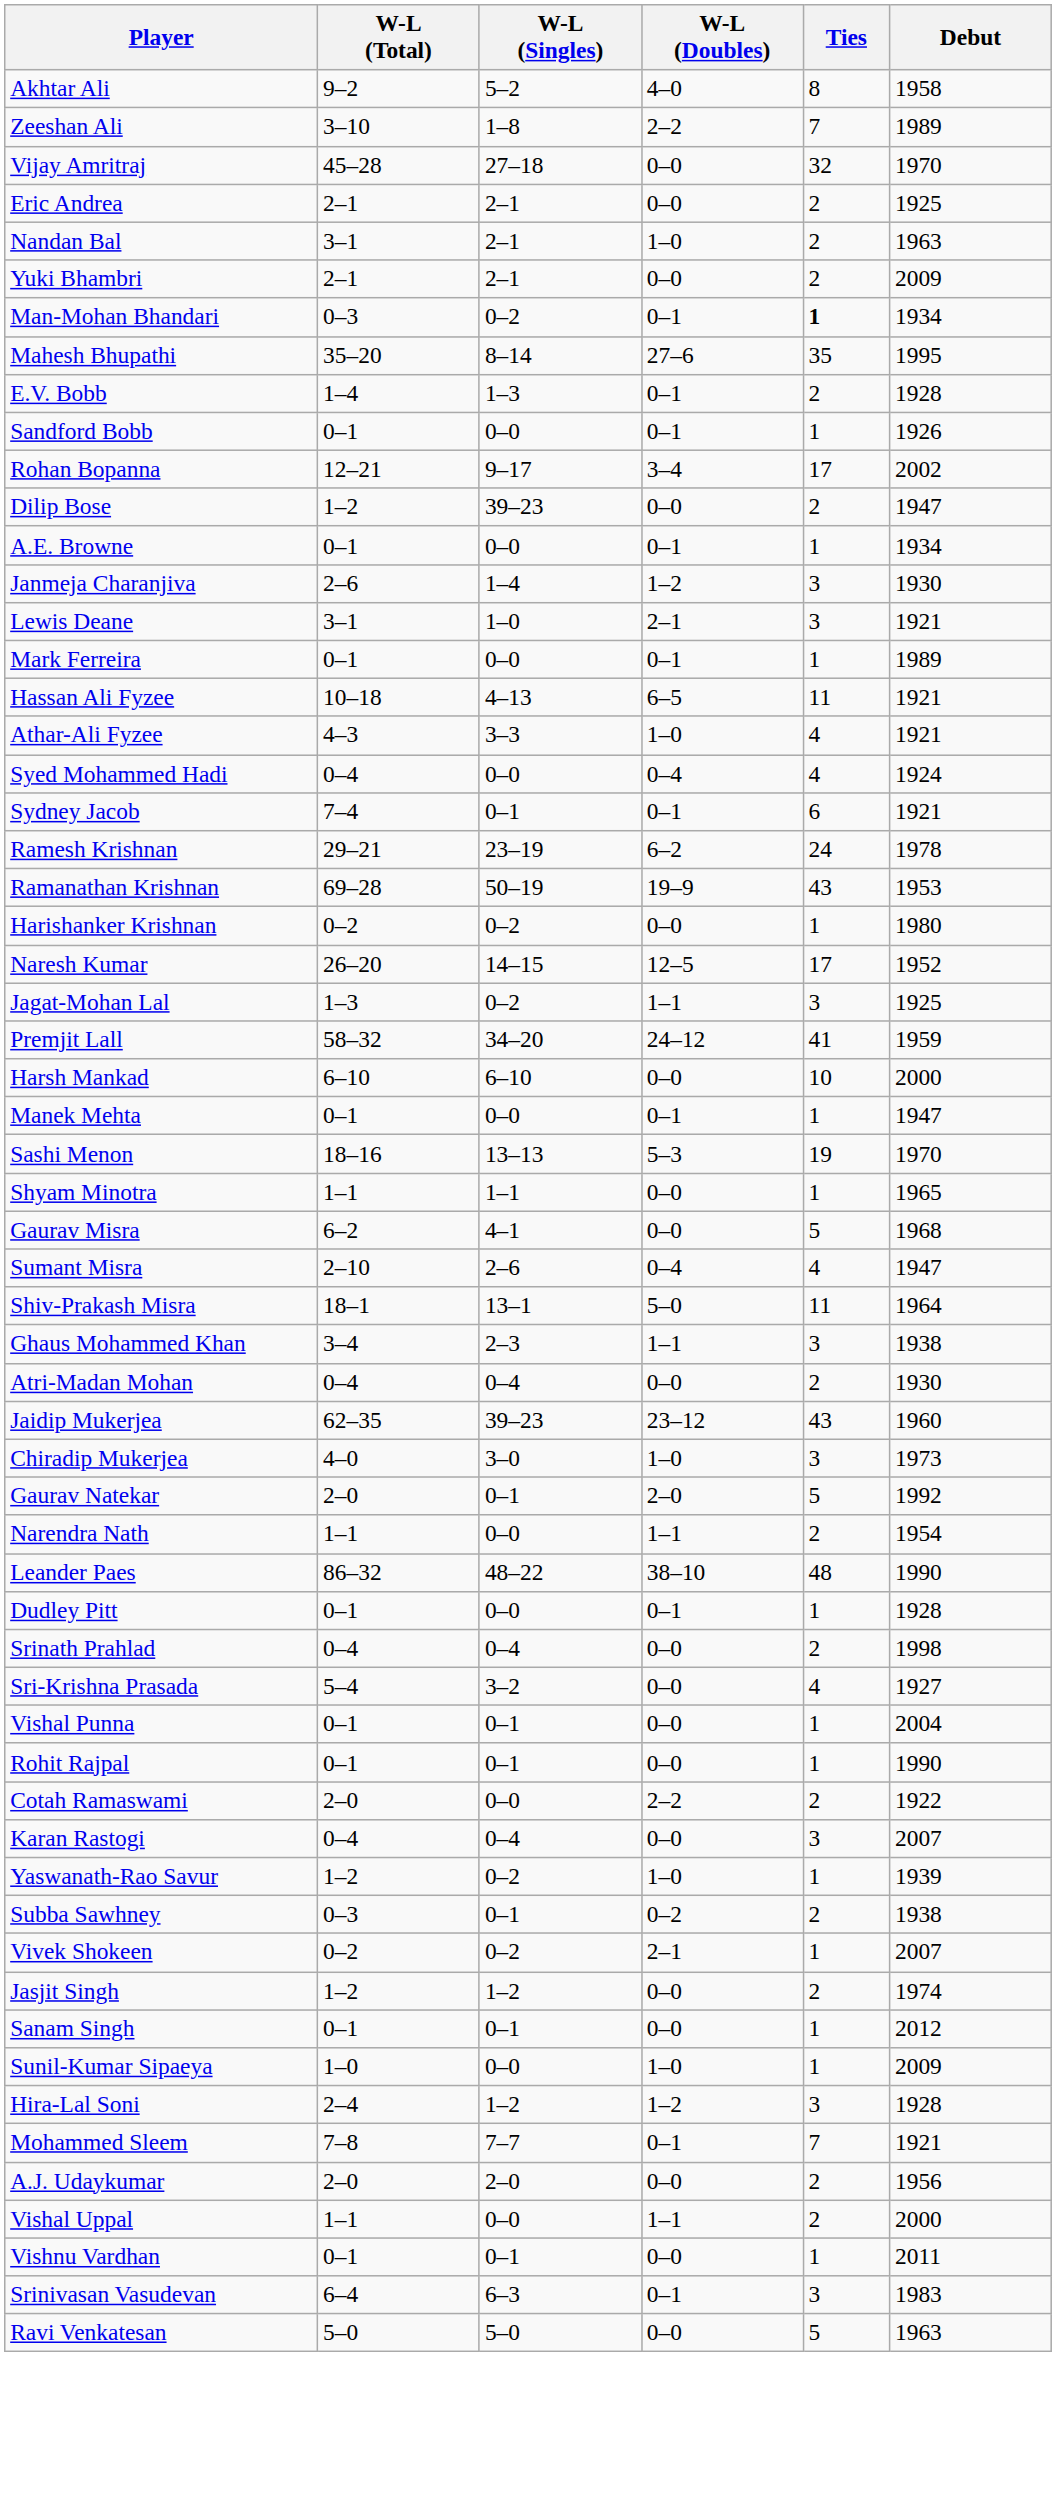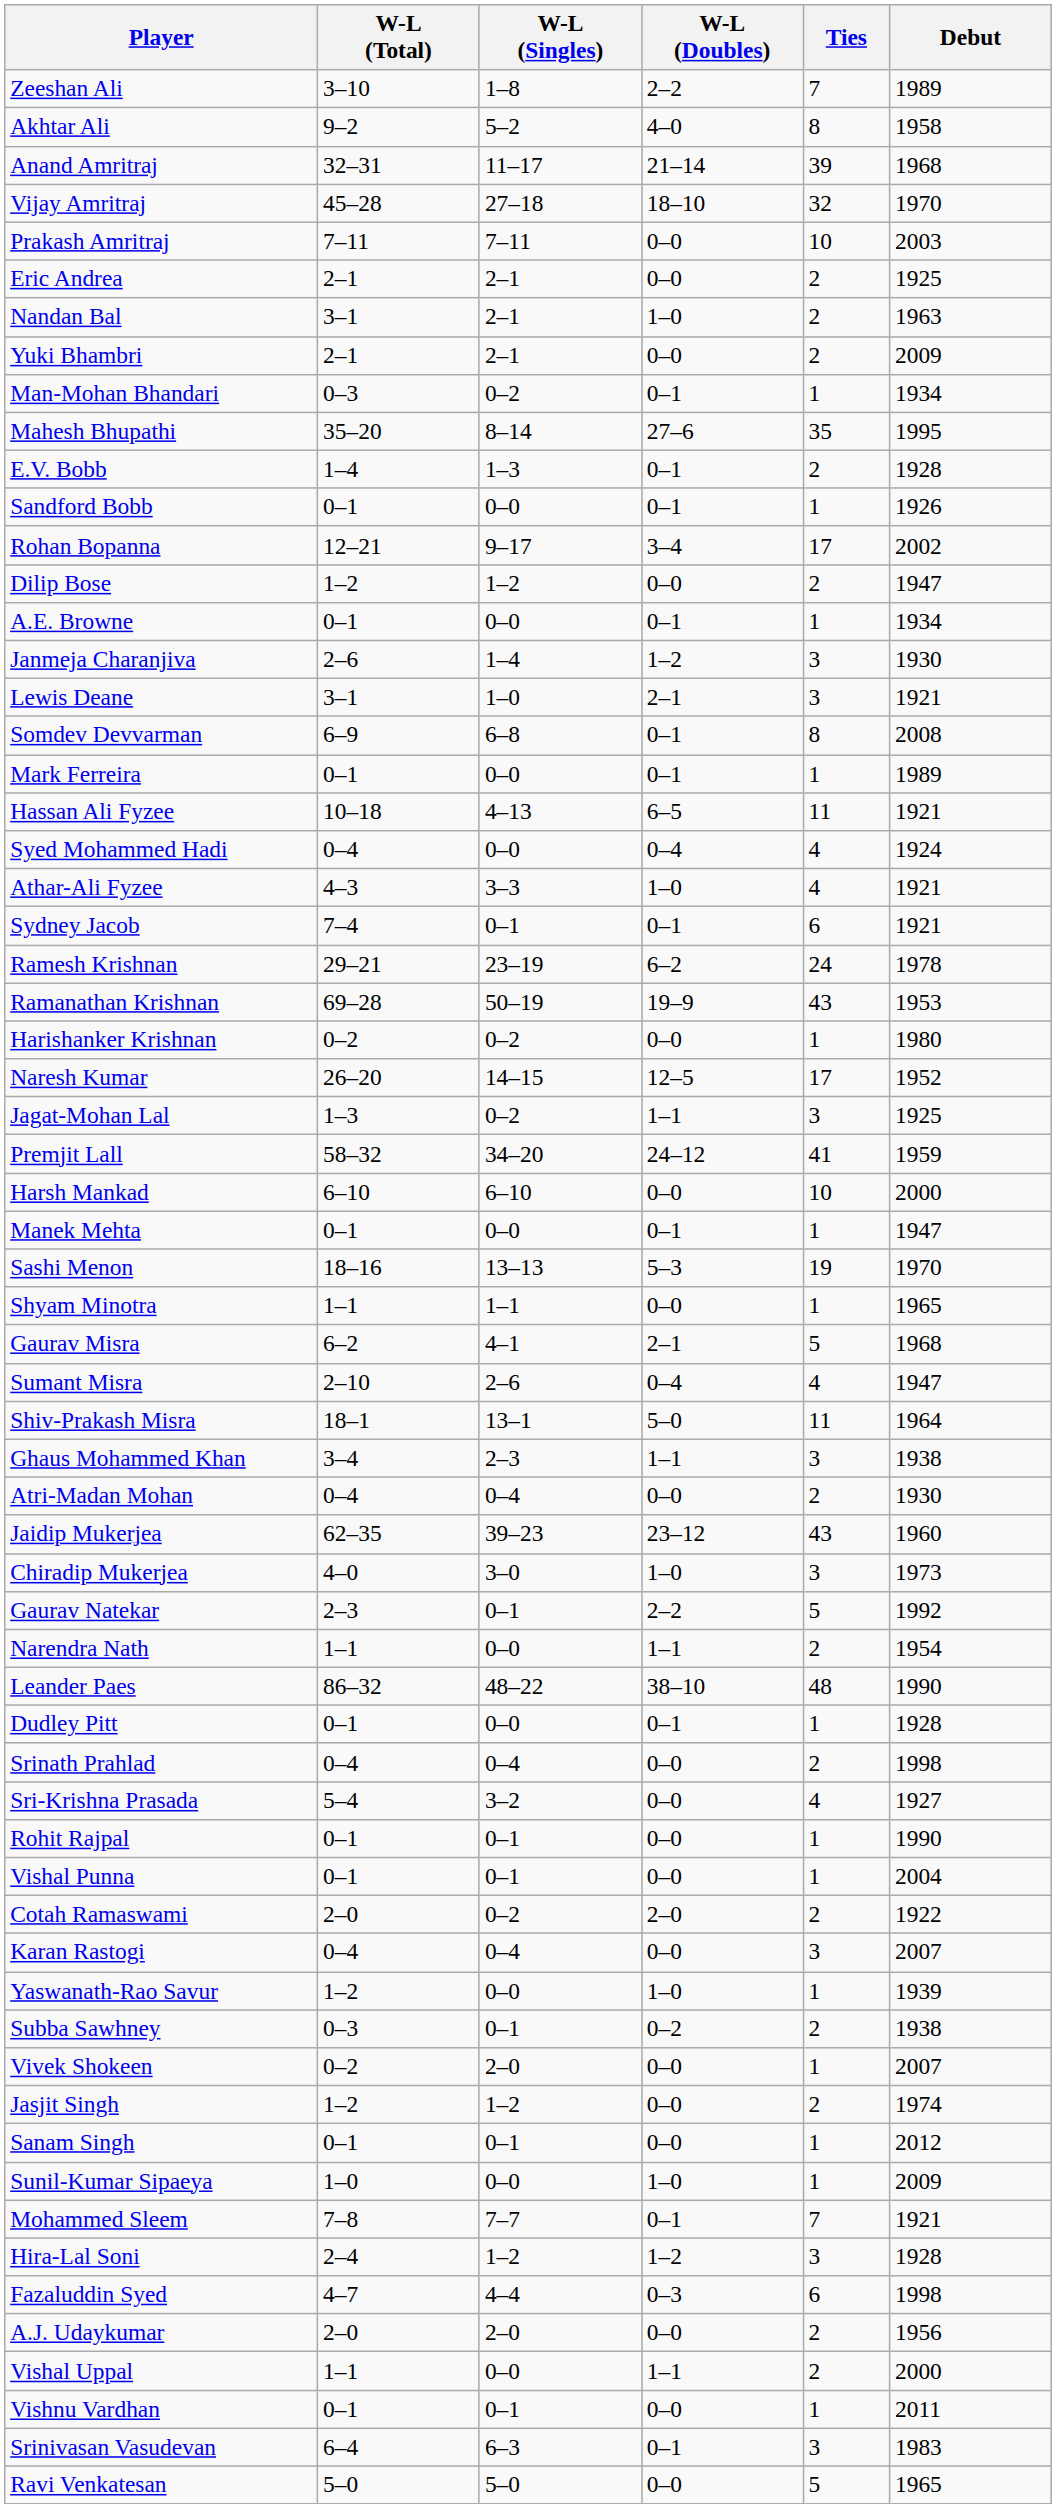 <table class="wikitable sortable" style=font-size:97%>
 <tr>
 <th width=200><a href='#'>Player</a></th>
 <th width=100>W-L<br>(Total)</th>
 <th width=100>W-L<br>(<a href='#'>Singles</a>)</th>
 <th width=100>W-L<br>(<a href='#'>Doubles</a>)</th>
 <th width=50><a href='#'>Ties</a></th>
 <th width=100>Debut</th>
 </tr>
 <tr>
+<td><a href='#'>Zeeshan Ali</a></td>
+<td>3–10</td>
+<td>1–8</td>
+<td>2–2</td>
+<td>7</td>
+<td>1989</td>
+</tr>
+<tr>
 <td><a href='#'>Akhtar Ali</a></td>
 <td>9–2</td>
 <td>5–2</td>
 <td>4–0</td>
 <td>8</td>
 <td>1958</td>
 </tr>
 <tr>
-<td><a href='#'>Zeeshan Ali</a></td>
-<td>3–10</td>
-<td>1–8</td>
-<td>2–2</td>
-<td>7</td>
-<td>1989</td>
+<td><a href='#'>Anand Amritraj</a></td>
+<td>32–31</td>
+<td>11–17</td>
+<td>21–14</td>
+<td>39</td>
+<td>1968</td>
 </tr>
 <tr>
 <td><a href='#'>Vijay Amritraj</a></td>
 <td>45–28</td>
 <td>27–18</td>
-<td>0–0</td>
+<td>18–10</td>
 <td>32</td>
 <td>1970</td>
+</tr>
+<tr>
+<td><a href='#'>Prakash Amritraj</a></td>
+<td>7–11</td>
+<td>7–11</td>
+<td>0–0</td>
+<td>10</td>
+<td>2003</td>
 </tr>
 <tr>
 <td><a href='#'>Eric Andrea</a></td>
 <td>2–1</td>
 <td>2–1</td>
 <td>0–0</td>
 <td>2</td>
 <td>1925</td>
 </tr>
 <tr>
 <td><a href='#'>Nandan Bal</a></td>
 <td>3–1</td>
 <td>2–1</td>
 <td>1–0</td>
 <td>2</td>
 <td>1963</td>
 </tr>
 <tr>
 <td><a href='#'>Yuki Bhambri</a></td>
 <td>2–1</td>
 <td>2–1</td>
 <td>0–0</td>
 <td>2</td>
 <td>2009</td>
 </tr>
 <tr>
 <td><a href='#'>Man-Mohan Bhandari</a></td>
 <td>0–3</td>
 <td>0–2</td>
 <td>0–1</td>
-<td><strong>1</strong></td>
+<td>1</td>
 <td>1934</td>
 </tr>
 <tr>
 <td><a href='#'>Mahesh Bhupathi</a></td>
 <td>35–20</td>
 <td>8–14</td>
 <td>27–6</td>
 <td>35</td>
 <td>1995</td>
 </tr>
 <tr>
 <td><a href='#'>E.V. Bobb</a></td>
 <td>1–4</td>
 <td>1–3</td>
 <td>0–1</td>
 <td>2</td>
 <td>1928</td>
 </tr>
 <tr>
 <td><a href='#'>Sandford Bobb</a></td>
 <td>0–1</td>
 <td>0–0</td>
 <td>0–1</td>
 <td>1</td>
 <td>1926</td>
 </tr>
 <tr>
 <td><a href='#'>Rohan Bopanna</a></td>
 <td>12–21</td>
 <td>9–17</td>
 <td>3–4</td>
 <td>17</td>
 <td>2002</td>
 </tr>
 <tr>
 <td><a href='#'>Dilip Bose</a></td>
 <td>1–2</td>
-<td>39–23</td>
+<td>1–2</td>
 <td>0–0</td>
 <td>2</td>
 <td>1947</td>
 </tr>
 <tr>
 <td><a href='#'>A.E. Browne</a></td>
 <td>0–1</td>
 <td>0–0</td>
 <td>0–1</td>
 <td>1</td>
 <td>1934</td>
 </tr>
 <tr>
 <td><a href='#'>Janmeja Charanjiva</a></td>
 <td>2–6</td>
 <td>1–4</td>
 <td>1–2</td>
 <td>3</td>
 <td>1930</td>
 </tr>
 <tr>
 <td><a href='#'>Lewis Deane</a></td>
 <td>3–1</td>
 <td>1–0</td>
 <td>2–1</td>
 <td>3</td>
 <td>1921</td>
 </tr>
 <tr>
+<td><a href='#'>Somdev Devvarman</a></td>
+<td>6–9</td>
+<td>6–8</td>
+<td>0–1</td>
+<td>8</td>
+<td>2008</td>
+</tr>
+<tr>
 <td><a href='#'>Mark Ferreira</a></td>
 <td>0–1</td>
 <td>0–0</td>
 <td>0–1</td>
 <td>1</td>
 <td>1989</td>
 </tr>
 <tr>
 <td><a href='#'>Hassan Ali Fyzee</a></td>
 <td>10–18</td>
 <td>4–13</td>
 <td>6–5</td>
 <td>11</td>
 <td>1921</td>
 </tr>
 <tr>
+<td><a href='#'>Syed Mohammed Hadi</a></td>
+<td>0–4</td>
+<td>0–0</td>
+<td>0–4</td>
+<td>4</td>
+<td>1924</td>
+</tr>
+<tr>
 <td><a href='#'>Athar-Ali Fyzee</a></td>
 <td>4–3</td>
 <td>3–3</td>
 <td>1–0</td>
 <td>4</td>
 <td>1921</td>
-</tr>
-<tr>
-<td><a href='#'>Syed Mohammed Hadi</a></td>
-<td>0–4</td>
-<td>0–0</td>
-<td>0–4</td>
-<td>4</td>
-<td>1924</td>
 </tr>
 <tr>
 <td><a href='#'>Sydney Jacob</a></td>
 <td>7–4</td>
 <td>0–1</td>
 <td>0–1</td>
 <td>6</td>
 <td>1921</td>
 </tr>
 <tr>
 <td><a href='#'>Ramesh Krishnan</a></td>
 <td>29–21</td>
 <td>23–19</td>
 <td>6–2</td>
 <td>24</td>
 <td>1978</td>
 </tr>
 <tr>
 <td><a href='#'>Ramanathan Krishnan</a></td>
 <td>69–28</td>
 <td>50–19</td>
 <td>19–9</td>
 <td>43</td>
 <td>1953</td>
 </tr>
 <tr>
 <td><a href='#'>Harishanker Krishnan</a></td>
 <td>0–2</td>
 <td>0–2</td>
 <td>0–0</td>
 <td>1</td>
 <td>1980</td>
 </tr>
 <tr>
 <td><a href='#'>Naresh Kumar</a></td>
 <td>26–20</td>
 <td>14–15</td>
 <td>12–5</td>
 <td>17</td>
 <td>1952</td>
 </tr>
 <tr>
 <td><a href='#'>Jagat-Mohan Lal</a></td>
 <td>1–3</td>
 <td>0–2</td>
 <td>1–1</td>
 <td>3</td>
 <td>1925</td>
 </tr>
 <tr>
 <td><a href='#'>Premjit Lall</a></td>
 <td>58–32</td>
 <td>34–20</td>
 <td>24–12</td>
 <td>41</td>
 <td>1959</td>
 </tr>
 <tr>
 <td><a href='#'>Harsh Mankad</a></td>
 <td>6–10</td>
 <td>6–10</td>
 <td>0–0</td>
 <td>10</td>
 <td>2000</td>
 </tr>
 <tr>
 <td><a href='#'>Manek Mehta</a></td>
 <td>0–1</td>
 <td>0–0</td>
 <td>0–1</td>
 <td>1</td>
 <td>1947</td>
 </tr>
 <tr>
 <td><a href='#'>Sashi Menon</a></td>
 <td>18–16</td>
 <td>13–13</td>
 <td>5–3</td>
 <td>19</td>
 <td>1970</td>
 </tr>
 <tr>
 <td><a href='#'>Shyam Minotra</a></td>
 <td>1–1</td>
 <td>1–1</td>
 <td>0–0</td>
 <td>1</td>
 <td>1965</td>
 </tr>
 <tr>
 <td><a href='#'>Gaurav Misra</a></td>
 <td>6–2</td>
 <td>4–1</td>
-<td>0–0</td>
+<td>2–1</td>
 <td>5</td>
 <td>1968</td>
 </tr>
 <tr>
 <td><a href='#'>Sumant Misra</a></td>
 <td>2–10</td>
 <td>2–6</td>
 <td>0–4</td>
 <td>4</td>
 <td>1947</td>
 </tr>
 <tr>
 <td><a href='#'>Shiv-Prakash Misra</a></td>
 <td>18–1</td>
 <td>13–1</td>
 <td>5–0</td>
 <td>11</td>
 <td>1964</td>
 </tr>
 <tr>
 <td><a href='#'>Ghaus Mohammed Khan</a></td>
 <td>3–4</td>
 <td>2–3</td>
 <td>1–1</td>
 <td>3</td>
 <td>1938</td>
 </tr>
 <tr>
 <td><a href='#'>Atri-Madan Mohan</a></td>
 <td>0–4</td>
 <td>0–4</td>
 <td>0–0</td>
 <td>2</td>
 <td>1930</td>
 </tr>
 <tr>
 <td><a href='#'>Jaidip Mukerjea</a></td>
 <td>62–35</td>
 <td>39–23</td>
 <td>23–12</td>
 <td>43</td>
 <td>1960</td>
 </tr>
 <tr>
 <td><a href='#'>Chiradip Mukerjea</a></td>
 <td>4–0</td>
 <td>3–0</td>
 <td>1–0</td>
 <td>3</td>
 <td>1973</td>
 </tr>
 <tr>
 <td><a href='#'>Gaurav Natekar</a></td>
-<td>2–0</td>
+<td>2–3</td>
 <td>0–1</td>
-<td>2–0</td>
+<td>2–2</td>
 <td>5</td>
 <td>1992</td>
 </tr>
 <tr>
 <td><a href='#'>Narendra Nath</a></td>
 <td>1–1</td>
 <td>0–0</td>
 <td>1–1</td>
 <td>2</td>
 <td>1954</td>
 </tr>
 <tr>
 <td><a href='#'>Leander Paes</a></td>
 <td>86–32</td>
 <td>48–22</td>
 <td>38–10</td>
 <td>48</td>
 <td>1990</td>
 </tr>
 <tr>
 <td><a href='#'>Dudley Pitt</a></td>
 <td>0–1</td>
 <td>0–0</td>
 <td>0–1</td>
 <td>1</td>
 <td>1928</td>
 </tr>
 <tr>
 <td><a href='#'>Srinath Prahlad</a></td>
 <td>0–4</td>
 <td>0–4</td>
 <td>0–0</td>
 <td>2</td>
 <td>1998</td>
 </tr>
 <tr>
 <td><a href='#'>Sri-Krishna Prasada</a></td>
 <td>5–4</td>
 <td>3–2</td>
 <td>0–0</td>
 <td>4</td>
 <td>1927</td>
 </tr>
 <tr>
+<td><a href='#'>Rohit Rajpal</a></td>
+<td>0–1</td>
+<td>0–1</td>
+<td>0–0</td>
+<td>1</td>
+<td>1990</td>
+</tr>
+<tr>
 <td><a href='#'>Vishal Punna</a></td>
 <td>0–1</td>
 <td>0–1</td>
 <td>0–0</td>
 <td>1</td>
 <td>2004</td>
 </tr>
 <tr>
-<td><a href='#'>Rohit Rajpal</a></td>
-<td>0–1</td>
-<td>0–1</td>
-<td>0–0</td>
-<td>1</td>
-<td>1990</td>
-</tr>
-<tr>
 <td><a href='#'>Cotah Ramaswami</a></td>
 <td>2–0</td>
-<td>0–0</td>
-<td>2–2</td>
+<td>0–2</td>
+<td>2–0</td>
 <td>2</td>
 <td>1922</td>
 </tr>
 <tr>
 <td><a href='#'>Karan Rastogi</a></td>
 <td>0–4</td>
 <td>0–4</td>
 <td>0–0</td>
 <td>3</td>
 <td>2007</td>
 </tr>
 <tr>
 <td><a href='#'>Yaswanath-Rao Savur</a></td>
 <td>1–2</td>
-<td>0–2</td>
+<td>0–0</td>
 <td>1–0</td>
 <td>1</td>
 <td>1939</td>
 </tr>
 <tr>
 <td><a href='#'>Subba Sawhney</a></td>
 <td>0–3</td>
 <td>0–1</td>
 <td>0–2</td>
 <td>2</td>
 <td>1938</td>
 </tr>
 <tr>
 <td><a href='#'>Vivek Shokeen</a></td>
 <td>0–2</td>
-<td>0–2</td>
-<td>2–1</td>
+<td>2–0</td>
+<td>0–0</td>
 <td>1</td>
 <td>2007</td>
 </tr>
 <tr>
 <td><a href='#'>Jasjit Singh</a></td>
 <td>1–2</td>
 <td>1–2</td>
 <td>0–0</td>
 <td>2</td>
 <td>1974</td>
 </tr>
 <tr>
 <td><a href='#'>Sanam Singh</a></td>
 <td>0–1</td>
 <td>0–1</td>
 <td>0–0</td>
 <td>1</td>
 <td>2012</td>
 </tr>
 <tr>
 <td><a href='#'>Sunil-Kumar Sipaeya</a></td>
 <td>1–0</td>
 <td>0–0</td>
 <td>1–0</td>
 <td>1</td>
 <td>2009</td>
 </tr>
 <tr>
+<td><a href='#'>Mohammed Sleem</a></td>
+<td>7–8</td>
+<td>7–7</td>
+<td>0–1</td>
+<td>7</td>
+<td>1921</td>
+</tr>
+<tr>
 <td><a href='#'>Hira-Lal Soni</a></td>
 <td>2–4</td>
 <td>1–2</td>
 <td>1–2</td>
 <td>3</td>
 <td>1928</td>
 </tr>
 <tr>
-<td><a href='#'>Mohammed Sleem</a></td>
-<td>7–8</td>
-<td>7–7</td>
-<td>0–1</td>
-<td>7</td>
-<td>1921</td>
+<td><a href='#'>Fazaluddin Syed</a></td>
+<td>4–7</td>
+<td>4–4</td>
+<td>0–3</td>
+<td>6</td>
+<td>1998</td>
 </tr>
 <tr>
 <td><a href='#'>A.J. Udaykumar</a></td>
 <td>2–0</td>
 <td>2–0</td>
 <td>0–0</td>
 <td>2</td>
 <td>1956</td>
 </tr>
 <tr>
 <td><a href='#'>Vishal Uppal</a></td>
 <td>1–1</td>
 <td>0–0</td>
 <td>1–1</td>
 <td>2</td>
 <td>2000</td>
 </tr>
 <tr>
 <td><a href='#'>Vishnu Vardhan</a></td>
 <td>0–1</td>
 <td>0–1</td>
 <td>0–0</td>
 <td>1</td>
 <td>2011</td>
 </tr>
 <tr>
 <td><a href='#'>Srinivasan Vasudevan</a></td>
 <td>6–4</td>
 <td>6–3</td>
 <td>0–1</td>
 <td>3</td>
 <td>1983</td>
 </tr>
 <tr>
 <td><a href='#'>Ravi Venkatesan</a></td>
 <td>5–0</td>
 <td>5–0</td>
 <td>0–0</td>
 <td>5</td>
-<td>1963</td>
+<td>1965</td>
 </tr>
 </table>
